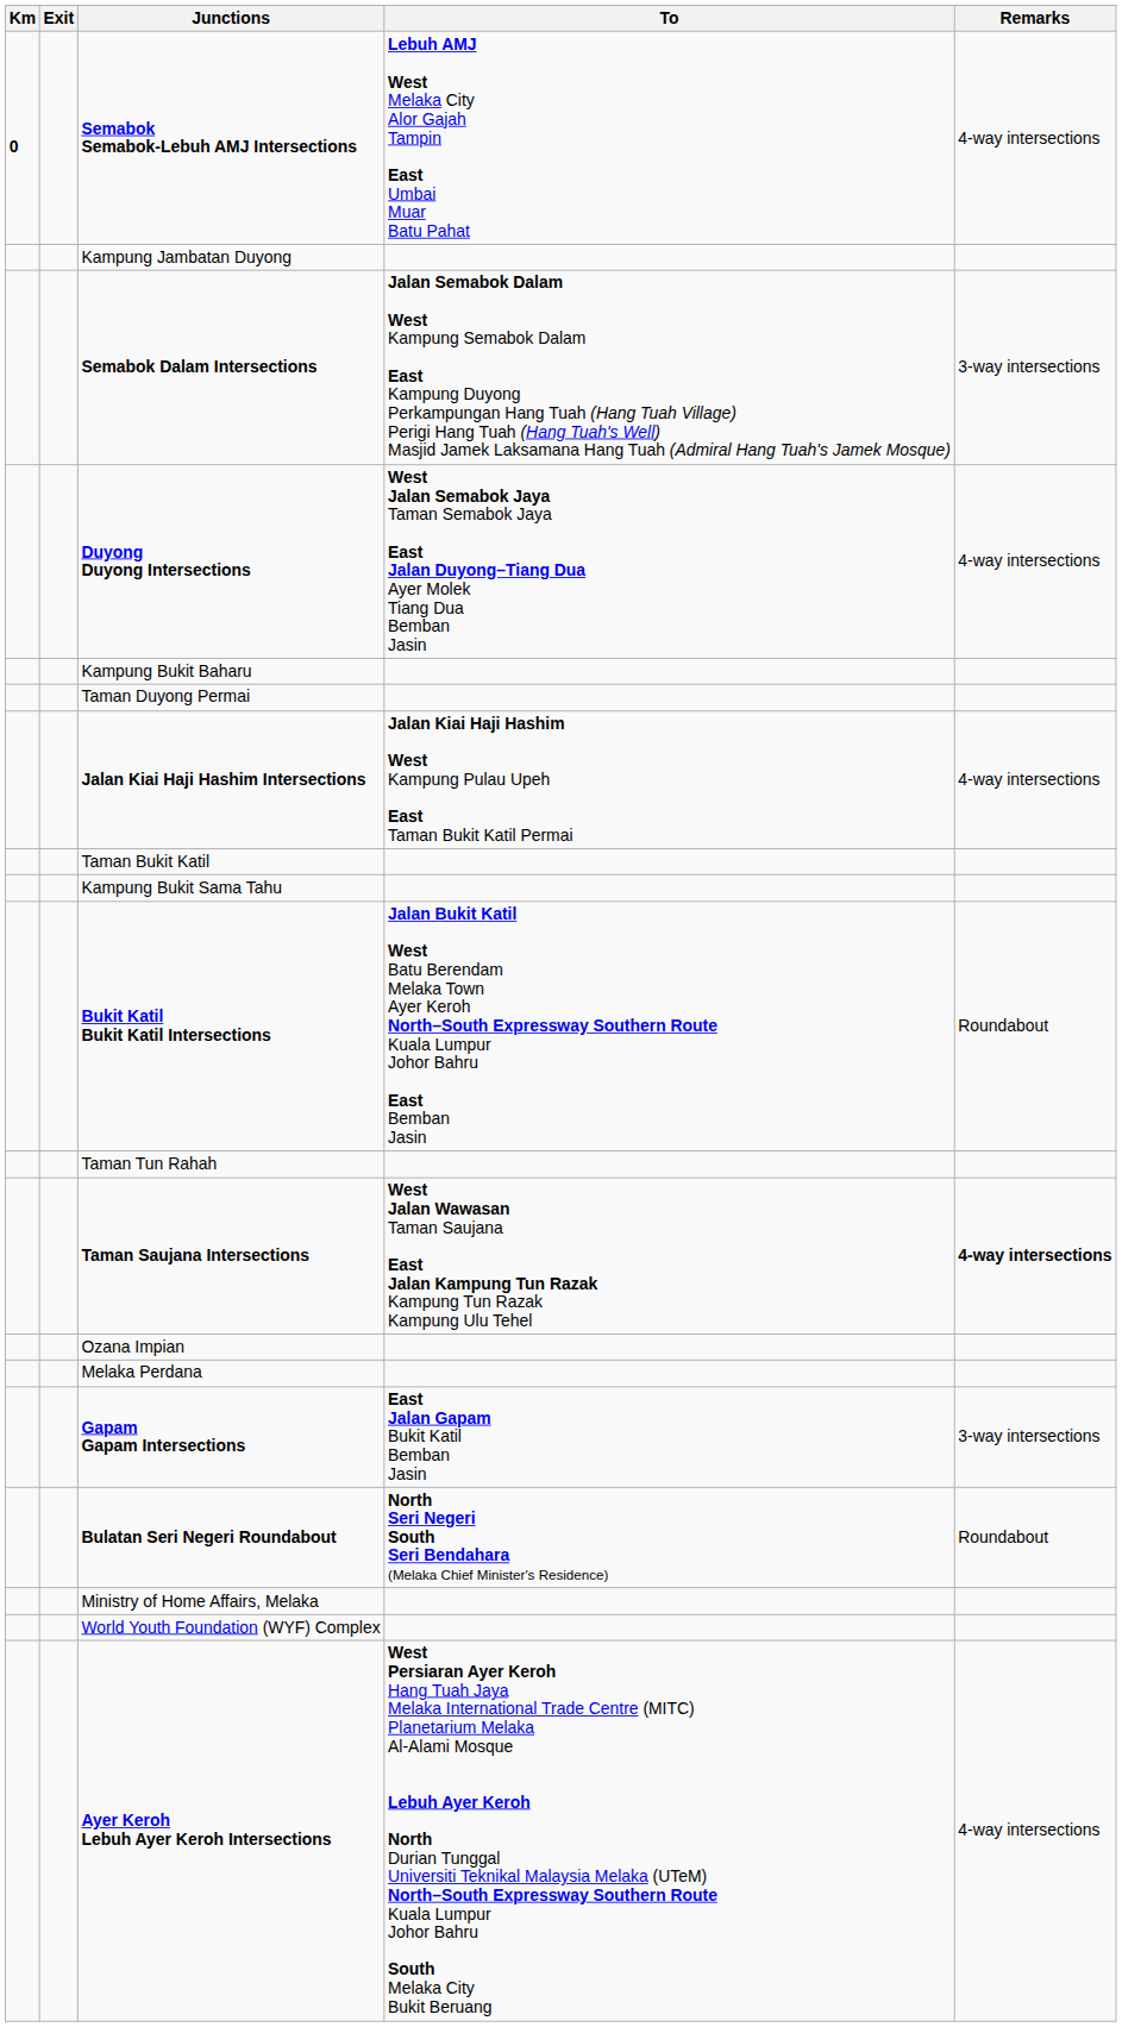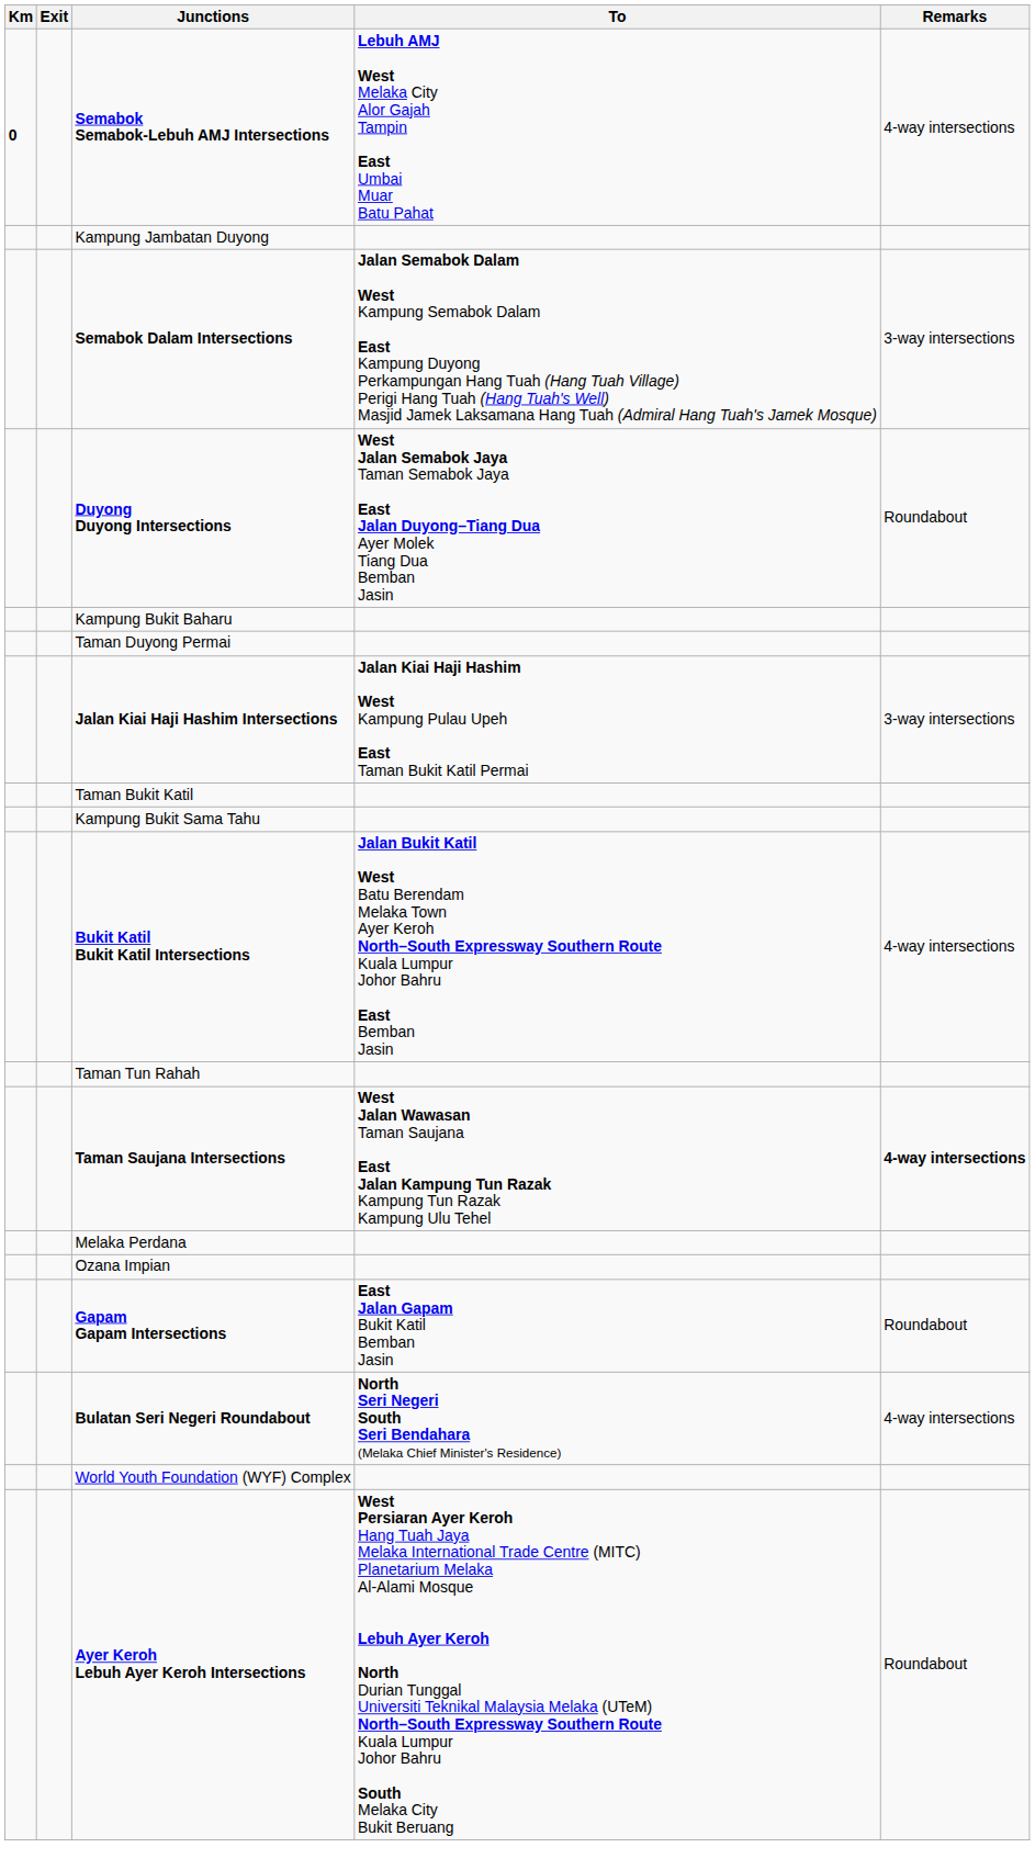 <table class="wikitable">
 <tr>
 <th>Km</th>
 <th>Exit</th>
 <th>Junctions</th>
 <th>To</th>
 <th>Remarks</th>
 </tr>
 <tr>
 <td><br><strong>0</strong></td>
 <td></td>
 <td><strong><a href='#'>Semabok</a></strong><br><strong>Semabok-Lebuh AMJ Intersections</strong></td>
 <td>  <strong><a href='#'>Lebuh AMJ</a></strong><br><br><strong>West</strong><br> <a href='#'>Melaka</a> City<br> <a href='#'>Alor Gajah</a><br> <a href='#'>Tampin</a><br><br><strong>East</strong><br> <a href='#'>Umbai</a><br> <a href='#'>Muar</a><br> <a href='#'>Batu Pahat</a></td>
 <td>4-way intersections</td>
 </tr>
 <tr>
 <td></td>
 <td></td>
 <td>Kampung Jambatan Duyong</td>
 <td></td>
 <td></td>
 </tr>
 <tr>
 <td></td>
 <td></td>
 <td><strong>Semabok Dalam Intersections</strong></td>
 <td><strong>Jalan Semabok Dalam</strong><br><br><strong>West</strong><br>Kampung Semabok Dalam<br><br><strong>East</strong><br>Kampung Duyong<br>Perkampungan Hang Tuah <em>(Hang Tuah Village)</em><br>Perigi Hang Tuah <em>(<a href='#'>Hang Tuah's Well</a>)</em><br>Masjid Jamek Laksamana Hang Tuah <em>(Admiral Hang Tuah's Jamek Mosque)</em></td>
 <td>3-way intersections</td>
 </tr>
 <tr>
 <td></td>
 <td></td>
 <td><strong><a href='#'>Duyong</a></strong><br><strong>Duyong Intersections</strong></td>
 <td><strong>West</strong><br><strong>Jalan Semabok Jaya</strong><br>Taman Semabok Jaya<br><br><strong>East</strong><br> <strong><a href='#'>Jalan Duyong–Tiang Dua</a></strong><br>Ayer Molek<br>Tiang Dua<br>Bemban<br>Jasin</td>
-<td>4-way intersections</td>
+<td>Roundabout</td>
 </tr>
 <tr>
 <td></td>
 <td></td>
 <td>Kampung Bukit Baharu</td>
 <td></td>
 <td></td>
 </tr>
 <tr>
 <td></td>
 <td></td>
 <td>Taman Duyong Permai</td>
 <td></td>
 <td></td>
 </tr>
 <tr>
 <td></td>
 <td></td>
 <td><strong>Jalan Kiai Haji Hashim Intersections</strong></td>
 <td><strong>Jalan Kiai Haji Hashim</strong><br><br><strong>West</strong><br>Kampung Pulau Upeh<br><br><strong>East</strong><br>Taman Bukit Katil Permai</td>
-<td>4-way intersections</td>
+<td>3-way intersections</td>
 </tr>
 <tr>
 <td></td>
 <td></td>
 <td>Taman Bukit Katil</td>
 <td></td>
 <td></td>
 </tr>
 <tr>
 <td></td>
 <td></td>
 <td>Kampung Bukit Sama Tahu</td>
 <td></td>
 <td></td>
 </tr>
 <tr>
 <td></td>
 <td></td>
 <td><strong><a href='#'>Bukit Katil</a></strong><br><strong>Bukit Katil Intersections</strong></td>
 <td> <strong><a href='#'>Jalan Bukit Katil</a></strong><br><br><strong>West</strong><br> Batu Berendam<br> Melaka Town<br> Ayer Keroh<br>  <strong><a href='#'>North–South Expressway Southern Route</a></strong><br>Kuala Lumpur<br>Johor Bahru<br><br><strong>East</strong><br> Bemban<br> Jasin</td>
-<td>Roundabout</td>
+<td>4-way intersections</td>
 </tr>
 <tr>
 <td></td>
 <td></td>
 <td>Taman Tun Rahah</td>
 <td></td>
 <td></td>
 </tr>
 <tr>
 <td></td>
 <td></td>
 <td><strong>Taman Saujana Intersections</strong></td>
 <td><strong>West</strong><br><strong>Jalan Wawasan</strong><br>Taman Saujana<br><br><strong>East</strong><br><strong>Jalan Kampung Tun Razak</strong><br>Kampung Tun Razak<br>Kampung Ulu Tehel</td>
 <td><strong>4-way intersections</strong></td>
 </tr>
 <tr>
 <td></td>
 <td></td>
-<td>Ozana Impian</td>
+<td>Melaka Perdana</td>
 <td></td>
 <td></td>
 </tr>
 <tr>
 <td></td>
 <td></td>
-<td>Melaka Perdana</td>
+<td>Ozana Impian</td>
 <td></td>
 <td></td>
 </tr>
 <tr>
 <td></td>
 <td></td>
 <td><strong><a href='#'>Gapam</a></strong><br><strong>Gapam Intersections</strong></td>
 <td><strong>East</strong><br> <strong><a href='#'>Jalan Gapam</a></strong><br>Bukit Katil<br>Bemban<br>Jasin</td>
-<td>3-way intersections</td>
+<td>Roundabout</td>
 </tr>
 <tr>
 <td></td>
 <td></td>
 <td><strong>Bulatan Seri Negeri Roundabout</strong></td>
 <td><strong>North</strong><br><strong><a href='#'>Seri Negeri</a></strong><br><strong>South</strong><br><strong><a href='#'>Seri Bendahara</a></strong><br><small>(Melaka Chief Minister's Residence)</small></td>
-<td>Roundabout</td>
-</tr>
-<tr>
-<td></td>
-<td></td>
-<td>Ministry of Home Affairs, Melaka</td>
-<td></td>
-<td></td>
+<td>4-way intersections</td>
 </tr>
 <tr>
 <td></td>
 <td></td>
 <td><a href='#'>World Youth Foundation</a> (WYF) Complex</td>
 <td></td>
 <td></td>
 </tr>
 <tr>
 <td></td>
 <td></td>
 <td><strong><a href='#'>Ayer Keroh</a></strong><br><strong>Lebuh Ayer Keroh Intersections</strong></td>
 <td><strong>West</strong><br><strong>Persiaran Ayer Keroh</strong><br><a href='#'>Hang Tuah Jaya</a><br><a href='#'>Melaka International Trade Centre</a> (MITC)<br><a href='#'>Planetarium Melaka</a><br>Al-Alami Mosque<br><br><br> <strong><a href='#'>Lebuh Ayer Keroh</a></strong><br><br><strong>North</strong><br> Durian Tunggal<br> <a href='#'>Universiti Teknikal Malaysia Melaka</a> (UTeM) <br>  <strong><a href='#'>North–South Expressway Southern Route</a></strong><br>Kuala Lumpur<br>Johor Bahru<br><br><strong>South</strong><br> Melaka City<br> Bukit Beruang</td>
-<td>4-way intersections</td>
+<td>Roundabout</td>
 </tr>
 </table>
